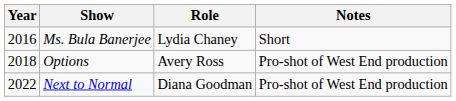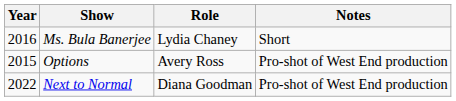 <table class="wikitable sortable">
 <tr>
 <th>Year</th>
 <th>Show</th>
 <th>Role</th>
 <th>Notes</th>
 </tr>
 <tr>
 <td>2016</td>
 <td><em>Ms. Bula Banerjee</em></td>
 <td>Lydia Chaney</td>
 <td>Short</td>
 </tr>
 <tr>
-<td>2018</td>
+<td>2015</td>
 <td><em>Options</em></td>
 <td>Avery Ross</td>
 <td>Pro-shot of West End production</td>
 </tr>
 <tr>
 <td>2022</td>
 <td><em><a href='#'>Next to Normal</a></em></td>
 <td>Diana Goodman</td>
 <td>Pro-shot of West End production</td>
 </tr>
 </table>
